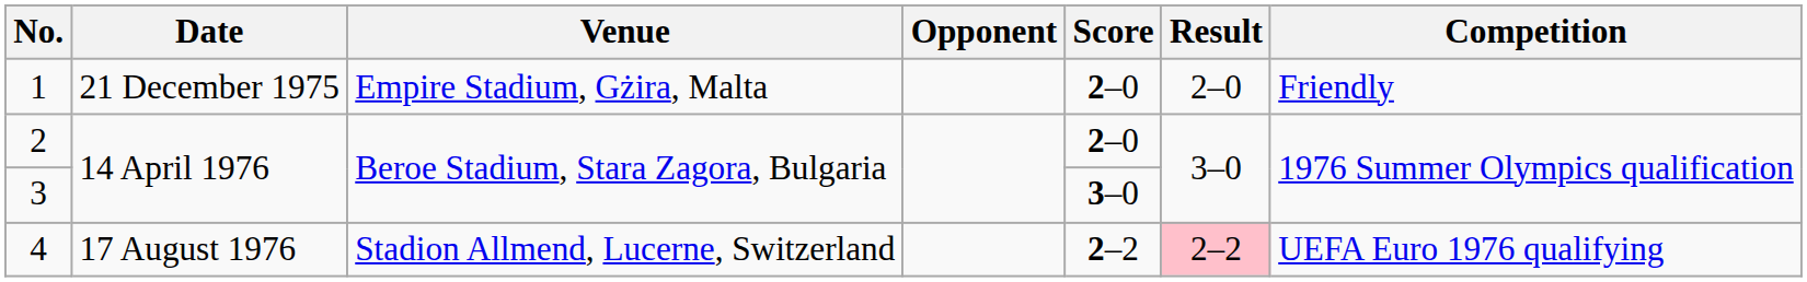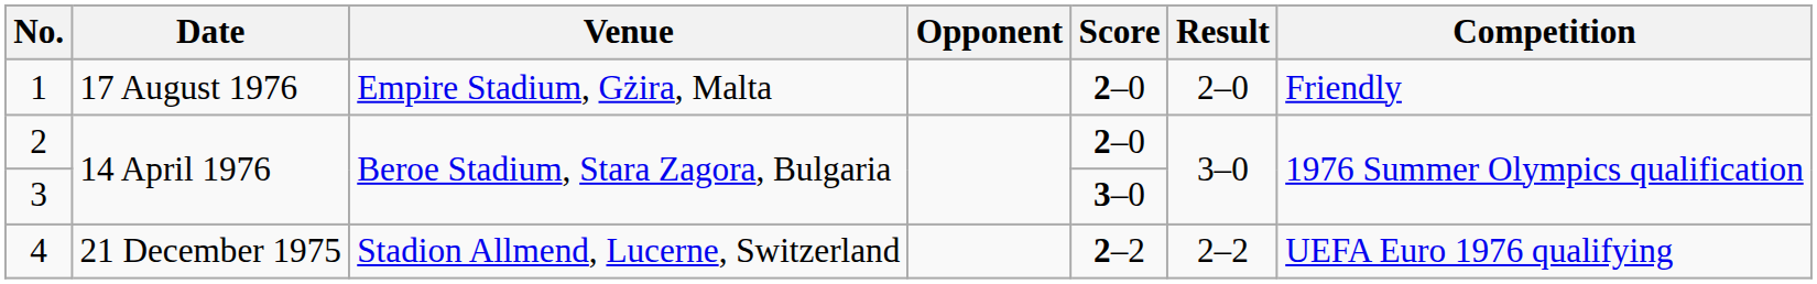 <table class="wikitable plainrowheaders">
 <tr>
 <th>No.</th>
 <th>Date</th>
 <th>Venue</th>
 <th>Opponent</th>
 <th>Score</th>
 <th>Result</th>
 <th>Competition</th>
 </tr>
 <tr>
 <td align="center">1</td>
-<td>21 December 1975</td>
+<td>17 August 1976</td>
 <td><a href='#'>Empire Stadium</a>, <a href='#'>Gżira</a>, Malta</td>
 <td></td>
 <td align="center"><strong>2</strong>–0</td>
 <td align="center">2–0</td>
 <td><a href='#'>Friendly</a></td>
 </tr>
 <tr>
 <td align="center">2</td>
 <td rowspan="2">14 April 1976</td>
 <td rowspan="2"><a href='#'>Beroe Stadium</a>, <a href='#'>Stara Zagora</a>, Bulgaria</td>
 <td rowspan="2"></td>
 <td align="center"><strong>2</strong>–0</td>
 <td align="center" rowspan="2">3–0</td>
 <td rowspan="2"><a href='#'>1976 Summer Olympics qualification</a></td>
 </tr>
 <tr>
 <td align="center">3</td>
 <td align="center"><strong>3</strong>–0</td>
 </tr>
 <tr>
 <td align="center">4</td>
-<td>17 August 1976</td>
+<td>21 December 1975</td>
 <td><a href='#'>Stadion Allmend</a>, <a href='#'>Lucerne</a>, Switzerland</td>
 <td></td>
 <td align="center"><strong>2</strong>–2</td>
-<td align="center" style="background: pink;">2–2</td>
+<td align="center">2–2</td>
 <td><a href='#'>UEFA Euro 1976 qualifying</a></td>
 </tr>
 </table>
